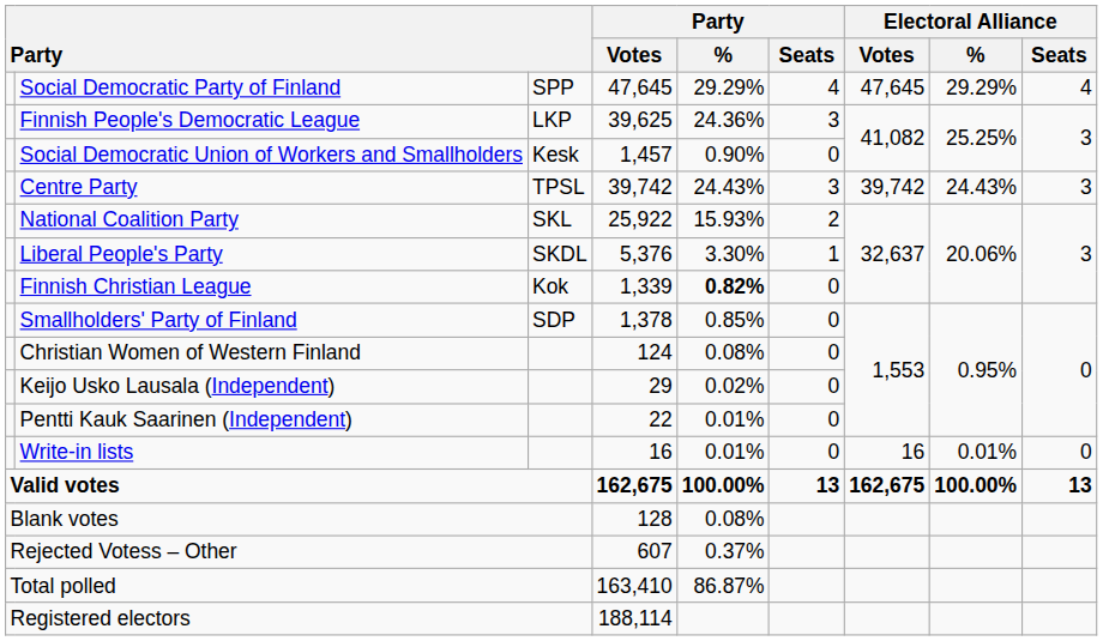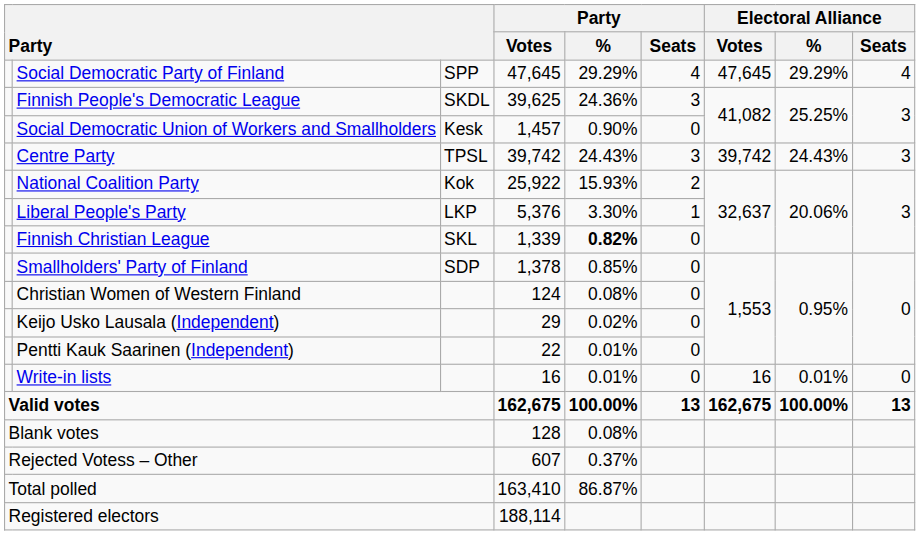 <table class="wikitable" border="1" style="text-align:right;">
 <tr>
 <th style="text-align:left;" valign=bottom rowspan=2 colspan=3>Party</th>
 <th colspan=3>Party</th>
 <th colspan=3>Electoral Alliance</th>
 </tr>
 <tr>
 <th align=center valign=bottom width="50">Votes</th>
 <th align=center valign=bottom width="50">%</th>
 <th align=center valign=bottom width="50">Seats</th>
 <th align=center valign=bottom width="50">Votes</th>
 <th align=center valign=bottom width="50">%</th>
 <th align=center valign=bottom width="50">Seats</th>
 </tr>
 <tr>
 <td></td>
 <td align=left style="white-space: nowrap;"><a href='#'>Social Democratic Party of Finland</a></td>
 <td align=left>SPP</td>
 <td>47,645</td>
 <td>29.29%</td>
 <td>4</td>
 <td>47,645</td>
 <td>29.29%</td>
 <td>4</td>
 </tr>
 <tr>
 <td></td>
 <td align=left><a href='#'>Finnish People's Democratic League</a></td>
-<td align=left>LKP</td>
+<td align=left>SKDL</td>
 <td>39,625</td>
 <td>24.36%</td>
 <td>3</td>
 <td rowspan=2>41,082</td>
 <td rowspan=2>25.25%</td>
 <td rowspan=2>3</td>
 </tr>
 <tr>
 <td></td>
 <td align=left><a href='#'>Social Democratic Union of Workers and Smallholders</a></td>
 <td align=left>Kesk</td>
 <td>1,457</td>
 <td>0.90%</td>
 <td>0</td>
 </tr>
 <tr>
 <td></td>
 <td align=left><a href='#'>Centre Party</a></td>
 <td align=left>TPSL</td>
 <td>39,742</td>
 <td>24.43%</td>
 <td>3</td>
 <td>39,742</td>
 <td>24.43%</td>
 <td>3</td>
 </tr>
 <tr>
 <td></td>
 <td align=left><a href='#'>National Coalition Party</a></td>
-<td align=left>SKL</td>
+<td align=left>Kok</td>
 <td>25,922</td>
 <td>15.93%</td>
 <td>2</td>
 <td rowspan=3>32,637</td>
 <td rowspan=3>20.06%</td>
 <td rowspan=3>3</td>
 </tr>
 <tr>
 <td></td>
 <td align=left><a href='#'>Liberal People's Party</a></td>
-<td align=left>SKDL</td>
+<td align=left>LKP</td>
 <td>5,376</td>
 <td>3.30%</td>
 <td>1</td>
 </tr>
 <tr>
 <td></td>
 <td align=left><a href='#'>Finnish Christian League</a></td>
-<td align=left>Kok</td>
+<td align=left>SKL</td>
 <td>1,339</td>
 <td><strong>0.82%</strong></td>
 <td>0</td>
 </tr>
 <tr>
 <td></td>
 <td align=left><a href='#'>Smallholders' Party of Finland</a></td>
 <td align=left>SDP</td>
 <td>1,378</td>
 <td>0.85%</td>
 <td>0</td>
 <td rowspan=4>1,553</td>
 <td rowspan=4>0.95%</td>
 <td rowspan=4>0</td>
 </tr>
 <tr>
 <td></td>
 <td align=left>Christian Women of Western Finland</td>
 <td align=left></td>
 <td>124</td>
 <td>0.08%</td>
 <td>0</td>
 </tr>
 <tr>
 <td></td>
 <td align=left>Keijo Usko Lausala (<a href='#'>Independent</a>)</td>
 <td align=left></td>
 <td>29</td>
 <td>0.02%</td>
 <td>0</td>
 </tr>
 <tr>
 <td></td>
 <td align=left>Pentti Kauk Saarinen (<a href='#'>Independent</a>)</td>
 <td align=left></td>
 <td>22</td>
 <td>0.01%</td>
 <td>0</td>
 </tr>
 <tr>
 <td></td>
 <td align=left><a href='#'>Write-in lists</a></td>
 <td align=left></td>
 <td>16</td>
 <td>0.01%</td>
 <td>0</td>
 <td>16</td>
 <td>0.01%</td>
 <td>0</td>
 </tr>
 <tr style="font-weight:bold">
 <td align=left colspan=3>Valid votes</td>
 <td>162,675</td>
 <td>100.00%</td>
 <td>13</td>
 <td>162,675</td>
 <td>100.00%</td>
 <td>13</td>
 </tr>
 <tr>
 <td align=left colspan=3>Blank votes</td>
 <td>128</td>
 <td>0.08%</td>
 <td></td>
 <td></td>
 <td></td>
 <td></td>
 </tr>
 <tr>
 <td align=left colspan=3>Rejected Votess – Other</td>
 <td>607</td>
 <td>0.37%</td>
 <td></td>
 <td></td>
 <td></td>
 <td></td>
 </tr>
 <tr>
 <td align=left colspan=3>Total polled</td>
 <td>163,410</td>
 <td>86.87%</td>
 <td></td>
 <td></td>
 <td></td>
 <td></td>
 </tr>
 <tr>
 <td align=left colspan=3>Registered electors</td>
 <td>188,114</td>
 <td></td>
 <td></td>
 <td></td>
 <td></td>
 <td></td>
 </tr>
 </table>
